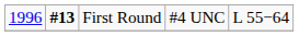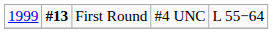 <table class="wikitable" style="text-align:center">
 <tr>
 </tr>
 <tr>
-<td rowspan=1><a href='#'>1996</a></td>
+<td rowspan=1><a href='#'>1999</a></td>
 <td><strong>#13</strong></td>
 <td>First Round</td>
 <td>#4 UNC</td>
 <td>L 55−64</td>
 </tr>
 <tr style="text-align:center;">
 </tr>
 </table>
